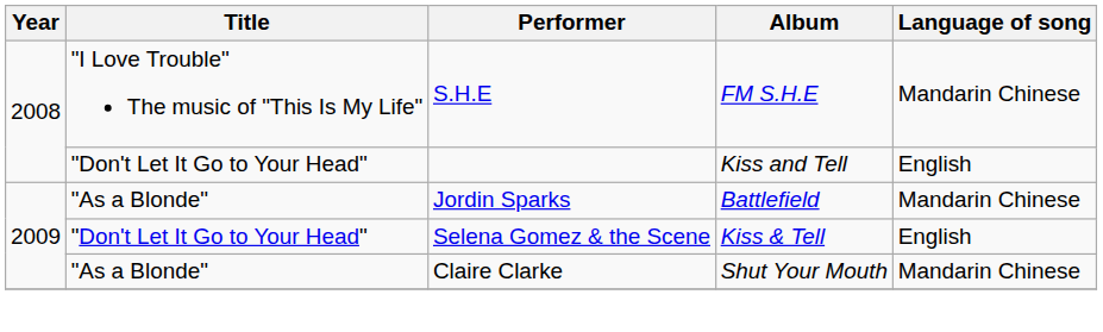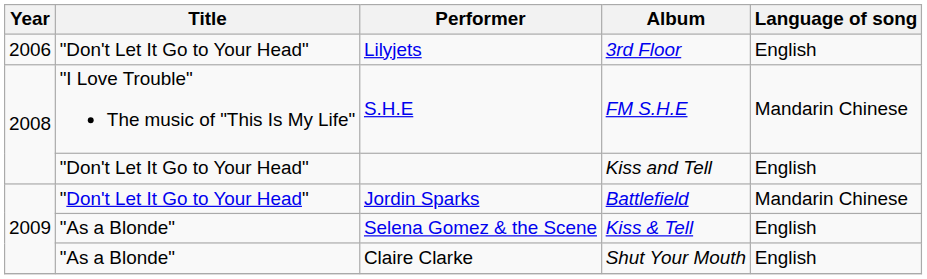 <table class="wikitable">
 <tr>
 <th align="center">Year</th>
 <th align="left">Title</th>
 <th align="left">Performer</th>
 <th align="left">Album</th>
 <th align="left">Language of song</th>
+</tr>
+<tr>
+<td align="center">2006</td>
+<td align="left">"Don't Let It Go to Your Head"</td>
+<td align="left"><a href='#'>Lilyjets</a></td>
+<td align="left"><em><a href='#'>3rd Floor</a></em></td>
+<td align="left">English</td>
 </tr>
 <tr>
 <td rowspan="2">2008</td>
 <td align="left">"I Love Trouble"<br><ul><li>The music of "This Is My Life"</li></ul></td>
 <td align="left"><a href='#'>S.H.E</a></td>
 <td align="left"><em><a href='#'>FM S.H.E</a></em></td>
 <td align="left">Mandarin Chinese</td>
 </tr>
 <tr>
 <td align="left">"Don't Let It Go to Your Head"</td>
 <td align="left"></td>
 <td align="left"><em>Kiss and Tell</em></td>
 <td align="left">English</td>
 </tr>
 <tr>
 <td rowspan="3">2009</td>
-<td align="left">"As a Blonde"</td>
+<td align="left">"<a href='#'>Don't Let It Go to Your Head</a>"</td>
 <td align="left"><a href='#'>Jordin Sparks</a></td>
 <td align="left"><em><a href='#'>Battlefield</a></em></td>
 <td align="left">Mandarin Chinese</td>
 </tr>
 <tr>
-<td align="left">"<a href='#'>Don't Let It Go to Your Head</a>"</td>
+<td align="left">"As a Blonde"</td>
 <td align="left"><a href='#'>Selena Gomez & the Scene</a></td>
 <td align="left"><em><a href='#'>Kiss & Tell</a></em></td>
 <td align="left">English</td>
 </tr>
 <tr>
 <td align="left">"As a Blonde"</td>
 <td align="left">Claire Clarke</td>
 <td align="left"><em>Shut Your Mouth</em></td>
-<td align="left">Mandarin Chinese</td>
+<td align="left">English</td>
 </tr>
 <tr>
 </tr>
 </table>
